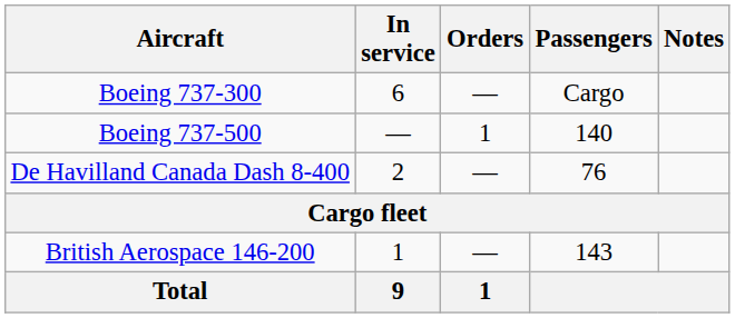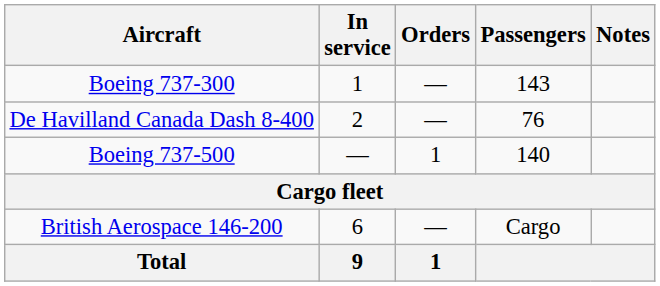 <table class="wikitable" style="margin:0.5em auto; text-align:center">
 <tr>
 <th>Aircraft</th>
 <th>In <br> service</th>
 <th>Orders</th>
 <th>Passengers</th>
 <th>Notes</th>
 </tr>
 <tr>
 <td><a href='#'>Boeing 737-300</a></td>
-<td>6</td>
+<td>1</td>
 <td>—</td>
-<td><abbr>Cargo</abbr></td>
+<td>143</td>
+<td></td>
+</tr>
+<tr>
+<td><a href='#'>De Havilland Canada Dash 8-400</a></td>
+<td>2</td>
+<td>—</td>
+<td>76</td>
 <td></td>
 </tr>
 <tr>
 <td><a href='#'>Boeing 737-500</a></td>
 <td>—</td>
 <td>1</td>
 <td>140</td>
 <td></td>
 </tr>
 <tr>
-<td><a href='#'>De Havilland Canada Dash 8-400</a></td>
-<td>2</td>
-<td>—</td>
-<td>76</td>
-<td></td>
-</tr>
-<tr>
 <th colspan="5">Cargo fleet</th>
 </tr>
 <tr>
 <td><a href='#'>British Aerospace 146-200</a></td>
-<td>1</td>
+<td>6</td>
 <td>—</td>
-<td>143</td>
+<td><abbr>Cargo</abbr></td>
 <td></td>
 </tr>
 <tr>
 <th>Total</th>
 <th>9</th>
 <th>1</th>
 <th colspan="2"></th>
 </tr>
 </table>
